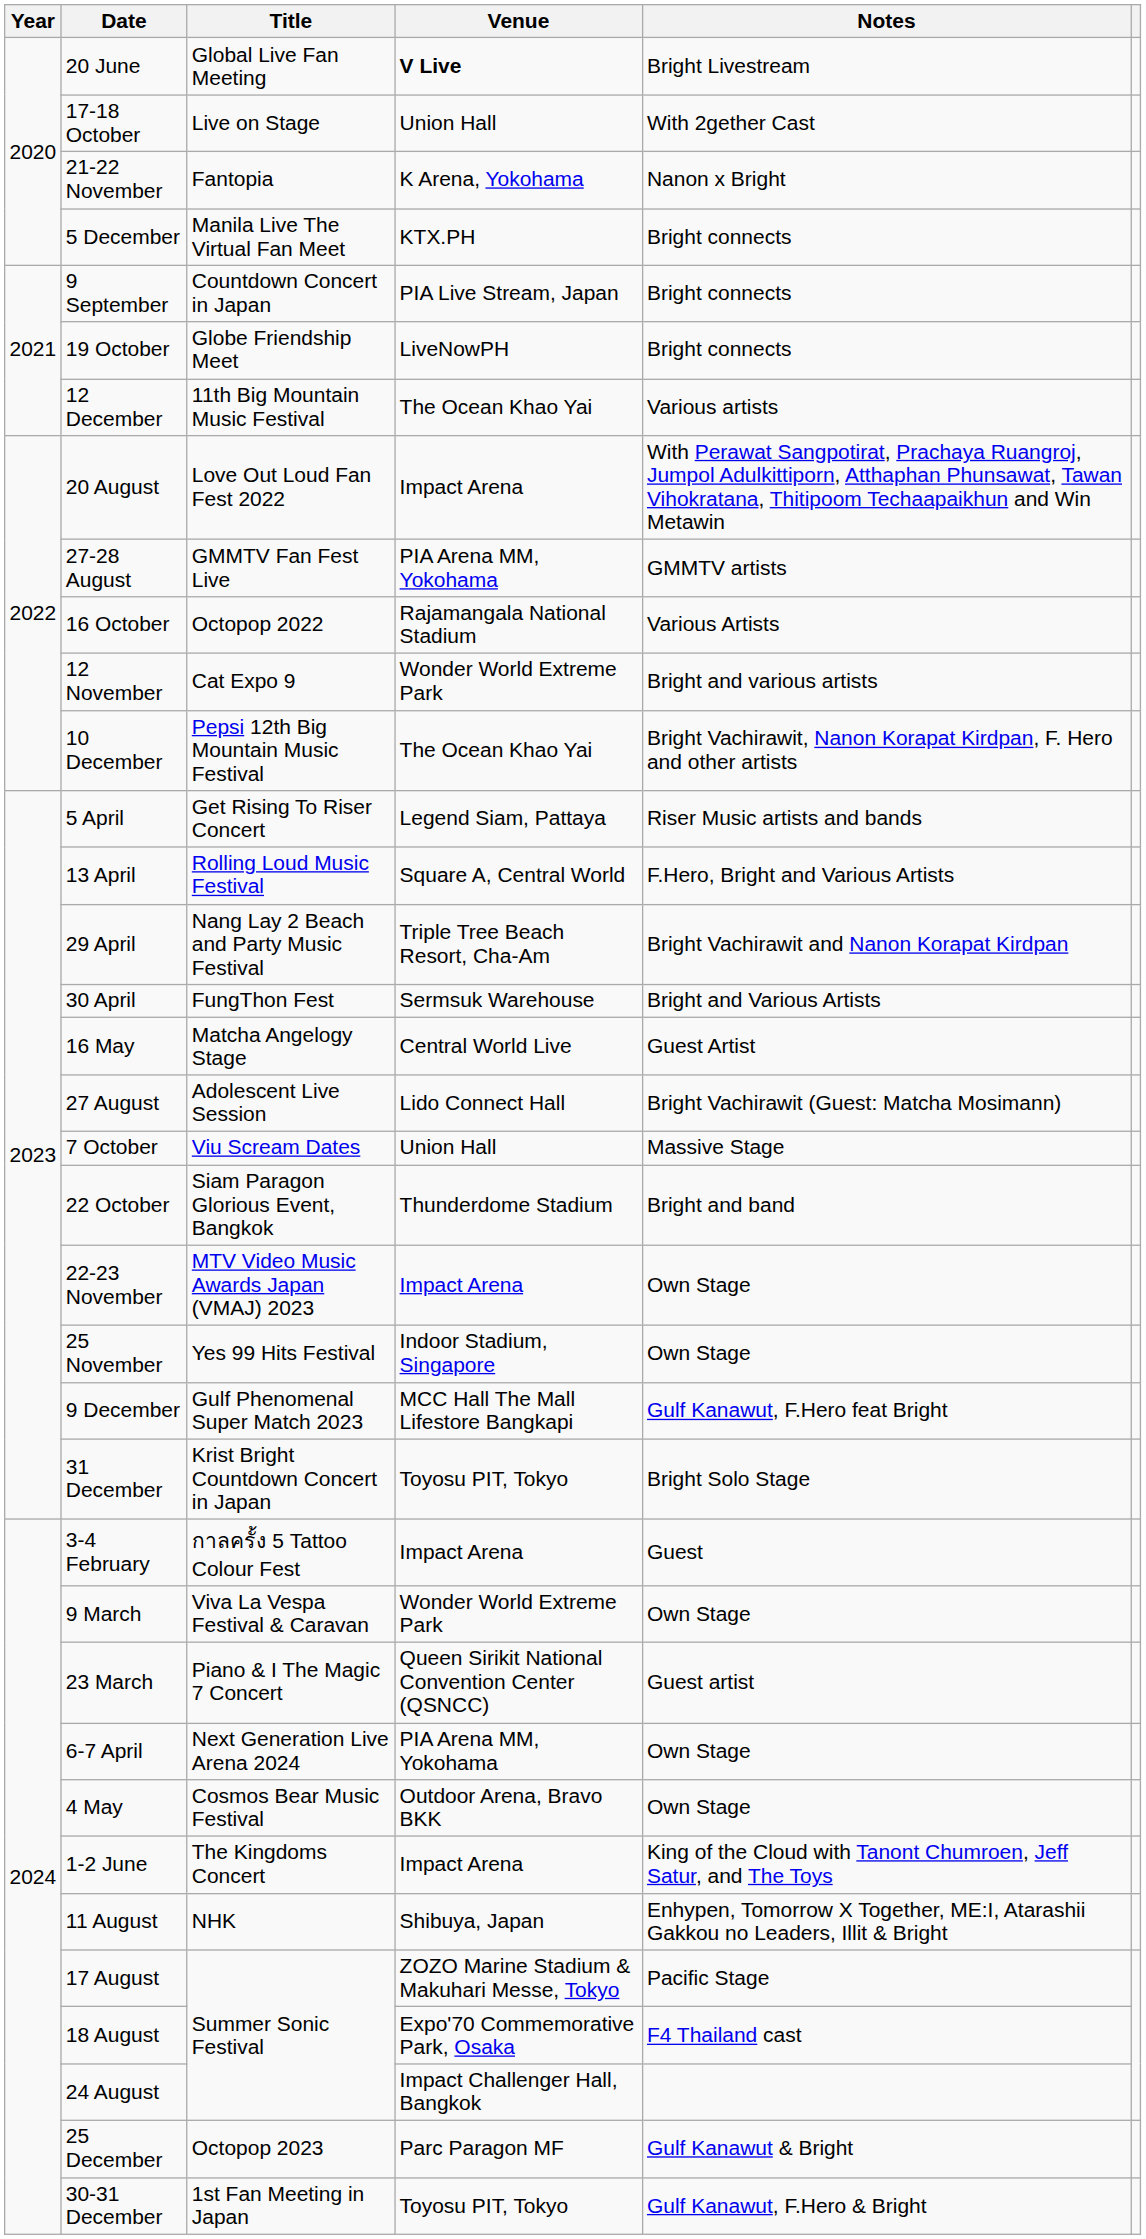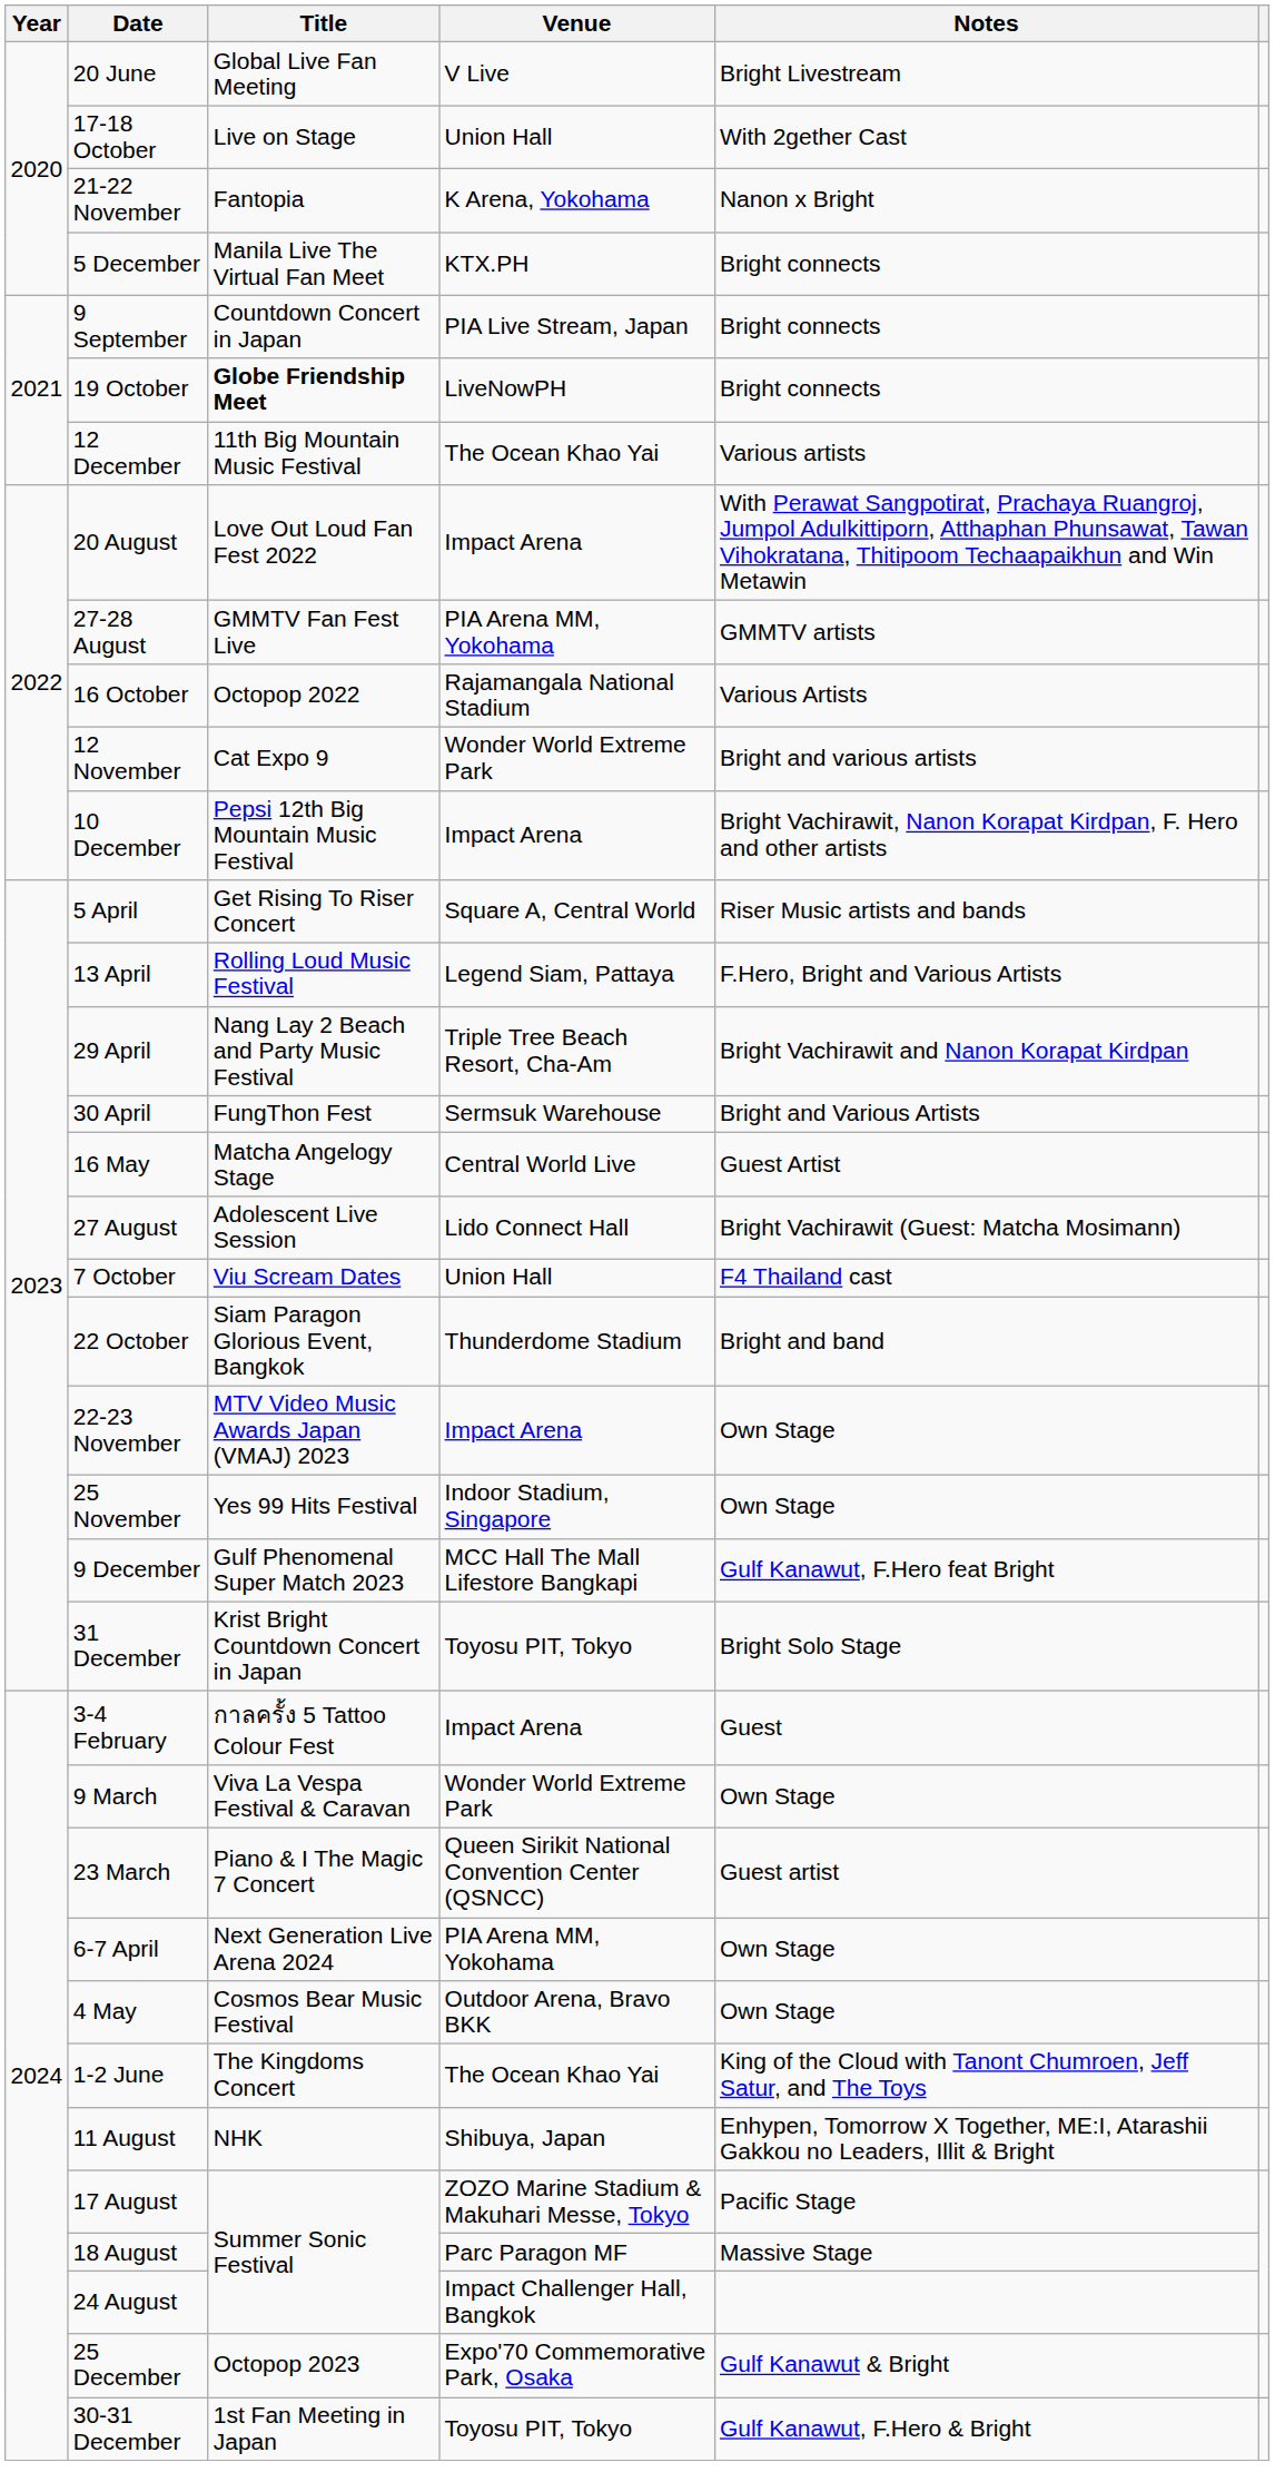 <table class="wikitable sortable plainrowheaders">
 <tr>
 <th scope="col">Year</th>
 <th>Date</th>
 <th scope="col">Title</th>
 <th>Venue</th>
 <th scope="col">Notes</th>
 <th scope="col" class="unsortable"></th>
 </tr>
 <tr>
 <td rowspan="4">2020</td>
 <td>20 June</td>
 <td>Global Live Fan Meeting</td>
-<td><strong>V Live</strong></td>
+<td>V Live</td>
 <td>Bright Livestream</td>
 <td></td>
 </tr>
 <tr>
 <td>17-18 October</td>
 <td>Live on Stage</td>
 <td>Union Hall</td>
 <td>With 2gether Cast</td>
 <td></td>
 </tr>
 <tr>
 <td>21-22 November</td>
 <td>Fantopia</td>
 <td>K Arena, <a href='#'>Yokohama</a></td>
 <td>Nanon x Bright</td>
 <td></td>
 </tr>
 <tr>
 <td>5 December</td>
 <td>Manila Live The Virtual Fan Meet</td>
 <td>KTX.PH</td>
 <td>Bright connects</td>
 <td></td>
 </tr>
 <tr>
 <td rowspan="3">2021</td>
 <td>9 September</td>
 <td>Countdown Concert in Japan</td>
 <td>PIA Live Stream, Japan</td>
 <td>Bright connects</td>
 <td></td>
 </tr>
 <tr>
 <td>19 October</td>
-<td>Globe Friendship Meet</td>
+<td><strong>Globe Friendship Meet</strong></td>
 <td>LiveNowPH</td>
 <td>Bright connects</td>
 <td></td>
 </tr>
 <tr>
 <td>12 December</td>
 <td>11th Big Mountain Music Festival</td>
 <td>The Ocean Khao Yai</td>
 <td>Various artists</td>
 <td></td>
 </tr>
 <tr>
 <td rowspan="5">2022</td>
 <td>20 August</td>
 <td>Love Out Loud Fan Fest 2022</td>
 <td>Impact Arena</td>
 <td>With <a href='#'>Perawat Sangpotirat</a>, <a href='#'>Prachaya Ruangroj</a>, <a href='#'>Jumpol Adulkittiporn</a>, <a href='#'>Atthaphan Phunsawat</a>, <a href='#'>Tawan Vihokratana</a>, <a href='#'>Thitipoom Techaapaikhun</a> and Win Metawin</td>
 <td></td>
 </tr>
 <tr>
 <td>27-28 August</td>
 <td>GMMTV Fan Fest Live</td>
 <td>PIA Arena MM, <a href='#'>Yokohama</a></td>
 <td>GMMTV artists</td>
 <td></td>
 </tr>
 <tr>
 <td>16 October</td>
 <td>Octopop 2022</td>
 <td>Rajamangala National Stadium</td>
 <td>Various Artists</td>
 <td></td>
 </tr>
 <tr>
 <td>12 November</td>
 <td>Cat Expo 9</td>
 <td>Wonder World Extreme Park</td>
 <td>Bright and various artists</td>
 <td></td>
 </tr>
 <tr>
 <td>10 December</td>
 <td><a href='#'>Pepsi</a> 12th Big Mountain Music Festival</td>
-<td>The Ocean Khao Yai</td>
+<td>Impact Arena</td>
 <td>Bright Vachirawit, <a href='#'>Nanon Korapat Kirdpan</a>, F. Hero and other artists</td>
 <td></td>
 </tr>
 <tr>
 <td rowspan="12">2023</td>
 <td>5 April</td>
 <td>Get Rising To Riser Concert</td>
-<td>Legend Siam, Pattaya</td>
+<td>Square A, Central World</td>
 <td>Riser Music artists and bands</td>
 <td></td>
 </tr>
 <tr>
 <td>13 April</td>
 <td><a href='#'>Rolling Loud Music Festival</a></td>
-<td>Square A, Central World</td>
+<td>Legend Siam, Pattaya</td>
 <td>F.Hero, Bright and Various Artists</td>
 <td></td>
 </tr>
 <tr>
 <td>29 April</td>
 <td>Nang Lay 2 Beach and Party Music Festival</td>
 <td>Triple Tree Beach Resort, Cha-Am</td>
 <td>Bright Vachirawit and <a href='#'>Nanon Korapat Kirdpan</a></td>
 <td></td>
 </tr>
 <tr>
 <td>30 April</td>
 <td>FungThon Fest</td>
 <td>Sermsuk Warehouse</td>
 <td>Bright and Various Artists</td>
 <td></td>
 </tr>
 <tr>
 <td>16 May</td>
 <td>Matcha Angelogy Stage</td>
 <td>Central World Live</td>
 <td>Guest Artist</td>
 <td></td>
 </tr>
 <tr>
 <td>27 August</td>
 <td>Adolescent Live Session</td>
 <td>Lido Connect Hall</td>
 <td>Bright Vachirawit (Guest: Matcha Mosimann)</td>
 <td></td>
 </tr>
 <tr>
 <td>7 October</td>
 <td><a href='#'>Viu Scream Dates</a></td>
 <td>Union Hall</td>
-<td>Massive Stage</td>
+<td><a href='#'>F4 Thailand</a> cast</td>
 <td></td>
 </tr>
 <tr>
 <td>22 October</td>
 <td>Siam Paragon Glorious Event, Bangkok</td>
 <td>Thunderdome Stadium</td>
 <td>Bright and band</td>
 <td></td>
 </tr>
 <tr>
 <td>22-23 November</td>
 <td><a href='#'>MTV Video Music Awards Japan</a> (VMAJ) 2023</td>
 <td><a href='#'>Impact Arena</a></td>
 <td>Own Stage</td>
 <td></td>
 </tr>
 <tr>
 <td>25 November</td>
 <td>Yes 99 Hits Festival</td>
 <td>Indoor Stadium, <a href='#'>Singapore</a></td>
 <td>Own Stage</td>
 <td></td>
 </tr>
 <tr>
 <td>9 December</td>
 <td>Gulf Phenomenal Super Match 2023</td>
 <td>MCC Hall The Mall Lifestore Bangkapi</td>
 <td><a href='#'>Gulf Kanawut</a>, F.Hero feat Bright</td>
 <td></td>
 </tr>
 <tr>
 <td>31 December</td>
 <td>Krist Bright Countdown Concert in Japan</td>
 <td>Toyosu PIT, Tokyo</td>
 <td>Bright Solo Stage</td>
 <td></td>
 </tr>
 <tr>
 <td rowspan="12">2024</td>
 <td>3-4 February</td>
 <td>กาลครั้ง 5 Tattoo Colour Fest</td>
 <td>Impact Arena</td>
 <td>Guest</td>
 <td></td>
 </tr>
 <tr>
 <td>9 March</td>
 <td>Viva La Vespa Festival & Caravan</td>
 <td>Wonder World Extreme Park</td>
 <td>Own Stage</td>
 <td></td>
 </tr>
 <tr>
 <td>23 March</td>
 <td>Piano & I The Magic 7 Concert</td>
 <td>Queen Sirikit National Convention Center (QSNCC)</td>
 <td>Guest artist</td>
 <td></td>
 </tr>
 <tr>
 <td>6-7 April</td>
 <td>Next Generation Live Arena 2024</td>
 <td>PIA Arena MM, Yokohama</td>
 <td>Own Stage</td>
 <td></td>
 </tr>
 <tr>
 <td>4 May</td>
 <td>Cosmos Bear Music Festival</td>
 <td>Outdoor Arena, Bravo BKK</td>
 <td>Own Stage</td>
 <td></td>
 </tr>
 <tr>
 <td>1-2 June</td>
 <td>The Kingdoms Concert</td>
-<td>Impact Arena</td>
+<td>The Ocean Khao Yai</td>
 <td>King of the Cloud with <a href='#'>Tanont Chumroen</a>, <a href='#'>Jeff Satur</a>, and <a href='#'>The Toys</a></td>
 <td></td>
 </tr>
 <tr>
 <td>11 August</td>
 <td>NHK</td>
 <td>Shibuya, Japan</td>
 <td>Enhypen, Tomorrow X Together, ME:I, Atarashii Gakkou no Leaders, Illit & Bright</td>
 <td></td>
 </tr>
 <tr>
 <td>17 August</td>
 <td Rowspan="3">Summer Sonic Festival</td>
 <td>ZOZO Marine Stadium & Makuhari Messe, <a href='#'>Tokyo</a></td>
 <td>Pacific Stage</td>
 <td Rowspan="3"></td>
 </tr>
 <tr>
 <td>18 August</td>
-<td>Expo'70 Commemorative Park, <a href='#'>Osaka</a></td>
-<td><a href='#'>F4 Thailand</a> cast</td>
+<td>Parc Paragon MF</td>
+<td>Massive Stage</td>
 </tr>
 <tr>
 <td>24 August</td>
 <td>Impact Challenger Hall, Bangkok</td>
 <td></td>
 </tr>
 <tr>
 <td>25 December</td>
 <td>Octopop 2023</td>
-<td>Parc Paragon MF</td>
+<td>Expo'70 Commemorative Park, <a href='#'>Osaka</a></td>
 <td><a href='#'>Gulf Kanawut</a> & Bright</td>
 <td></td>
 </tr>
 <tr>
 <td>30-31 December</td>
 <td>1st Fan Meeting in Japan</td>
 <td>Toyosu PIT, Tokyo</td>
 <td><a href='#'>Gulf Kanawut</a>, F.Hero & Bright</td>
 <td></td>
 </tr>
 </table>
